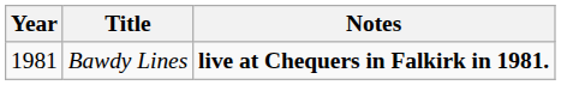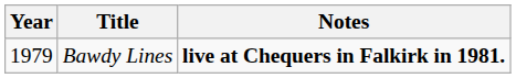 <table class="wikitable sortable">
 <tr>
 <th>Year</th>
 <th>Title</th>
 <th>Notes</th>
 </tr>
 <tr>
-<td>1981</td>
+<td>1979</td>
 <td><em>Bawdy Lines</em></td>
 <td><strong>live at Chequers in Falkirk in 1981.</strong></td>
 </tr>
 </table>
